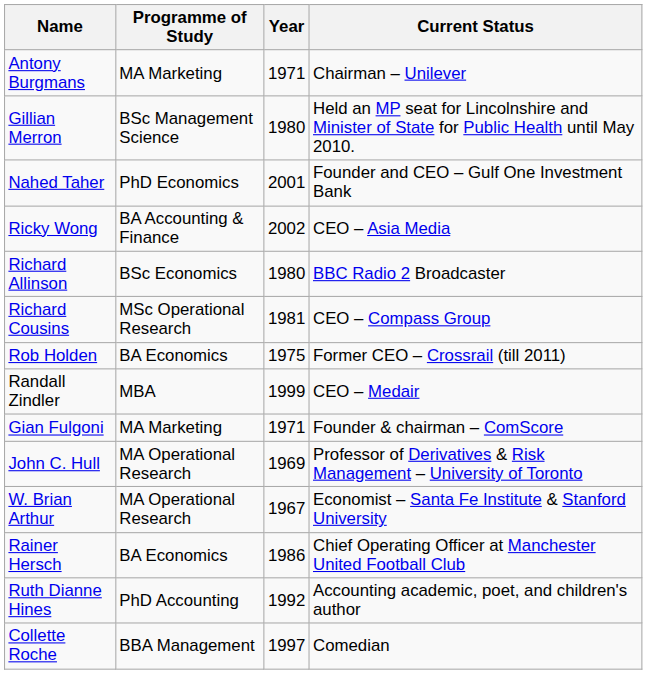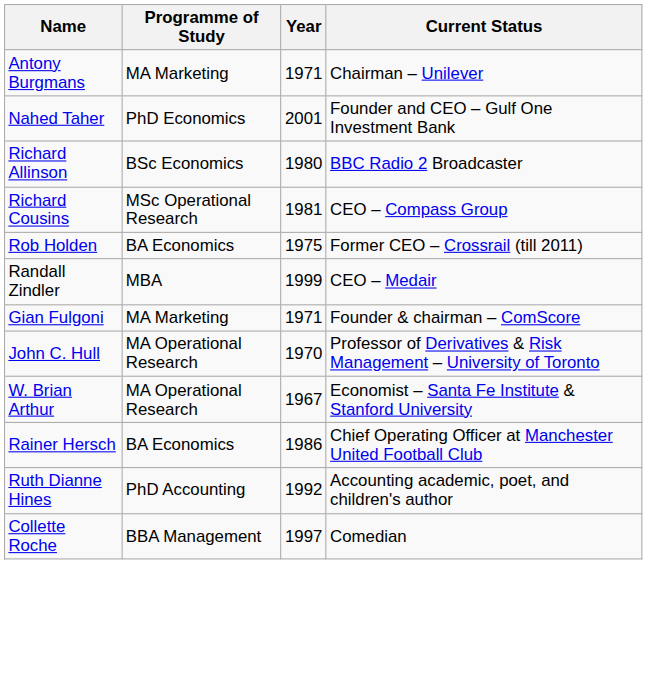 <table class="wikitable sortable">
 <tr>
 <th>Name</th>
 <th>Programme of Study</th>
 <th>Year</th>
 <th>Current Status</th>
 </tr>
 <tr>
 <td><a href='#'>Antony Burgmans</a></td>
 <td>MA Marketing</td>
 <td>1971</td>
 <td>Chairman – <a href='#'>Unilever</a></td>
 </tr>
 <tr>
-<td><a href='#'>Gillian Merron</a></td>
-<td>BSc Management Science</td>
-<td>1980</td>
-<td>Held an <a href='#'>MP</a> seat for Lincolnshire and <a href='#'>Minister of State</a> for <a href='#'>Public Health</a> until May 2010.</td>
-</tr>
-<tr>
 <td><a href='#'>Nahed Taher</a></td>
 <td>PhD Economics</td>
 <td>2001</td>
 <td>Founder and CEO – Gulf One Investment Bank</td>
-</tr>
-<tr>
-<td><a href='#'>Ricky Wong</a></td>
-<td>BA Accounting & Finance</td>
-<td>2002</td>
-<td>CEO – <a href='#'>Asia Media</a></td>
 </tr>
 <tr>
 <td><a href='#'>Richard Allinson</a></td>
 <td>BSc Economics</td>
 <td>1980</td>
 <td><a href='#'>BBC Radio 2</a> Broadcaster</td>
 </tr>
 <tr>
 <td><a href='#'>Richard Cousins</a></td>
 <td>MSc Operational Research</td>
 <td>1981</td>
 <td>CEO – <a href='#'>Compass Group</a></td>
 </tr>
 <tr>
 <td><a href='#'>Rob Holden</a></td>
 <td>BA Economics</td>
 <td>1975</td>
 <td>Former CEO – <a href='#'>Crossrail</a> (till 2011)</td>
 </tr>
 <tr>
 <td>Randall Zindler</td>
 <td>MBA</td>
 <td>1999</td>
 <td>CEO – <a href='#'>Medair</a></td>
 </tr>
 <tr>
 <td><a href='#'>Gian Fulgoni</a></td>
 <td>MA Marketing</td>
 <td>1971</td>
 <td>Founder & chairman – <a href='#'>ComScore</a></td>
 </tr>
 <tr>
 <td><a href='#'>John C. Hull</a></td>
 <td>MA Operational Research</td>
-<td>1969</td>
+<td>1970</td>
 <td>Professor of <a href='#'>Derivatives</a> & <a href='#'>Risk Management</a> – <a href='#'>University of Toronto</a></td>
 </tr>
 <tr>
 <td><a href='#'>W. Brian Arthur</a></td>
 <td>MA Operational Research</td>
 <td>1967</td>
 <td>Economist  – <a href='#'>Santa Fe Institute</a> & <a href='#'>Stanford University</a></td>
 </tr>
 <tr>
 <td><a href='#'>Rainer Hersch</a></td>
 <td>BA Economics</td>
 <td>1986</td>
 <td>Chief Operating Officer at <a href='#'>Manchester United Football Club</a></td>
 </tr>
 <tr>
 <td><a href='#'>Ruth Dianne Hines</a></td>
 <td>PhD Accounting</td>
 <td>1992</td>
 <td>Accounting academic, poet, and children's author</td>
 </tr>
 <tr>
 <td><a href='#'>Collette Roche</a></td>
 <td>BBA Management</td>
 <td>1997</td>
 <td>Comedian</td>
 </tr>
 </table>
